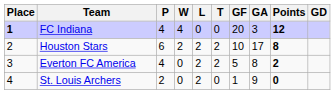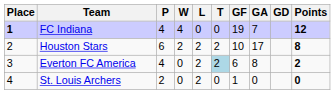 <table class="wikitable">
 <tr>
 <th>Place</th>
 <th width="170">Team</th>
 <th width="20">P</th>
 <th width="20">W</th>
 <th width="20">L</th>
 <th width="20">T</th>
 <th width="20">GF</th>
 <th width="20">GA</th>
+<th width="25">GD</th>
 <th>Points</th>
-<th width="25">GD</th>
 </tr>
 <tr bgcolor=#ccccff>
 <td><strong>1</strong></td>
 <td><a href='#'>FC Indiana</a></td>
 <td>4</td>
 <td>4</td>
 <td>0</td>
 <td>0</td>
-<td>20</td>
-<td>3</td>
+<td>19</td>
+<td>7</td>
+<td></td>
 <td><strong>12</strong></td>
-<td></td>
 </tr>
 <tr>
 <td>2</td>
 <td><a href='#'>Houston Stars</a></td>
 <td>6</td>
 <td>2</td>
 <td>2</td>
 <td>2</td>
 <td>10</td>
 <td>17</td>
+<td></td>
 <td><strong>8</strong></td>
-<td></td>
 </tr>
 <tr>
 <td>3</td>
 <td><a href='#'>Everton FC America</a></td>
 <td>4</td>
 <td>0</td>
 <td>2</td>
-<td>2</td>
-<td>5</td>
+<td style="background: lightblue;">2</td>
+<td>6</td>
 <td>8</td>
+<td></td>
 <td><strong>2</strong></td>
-<td></td>
 </tr>
 <tr>
 <td>4</td>
 <td><a href='#'>St. Louis Archers</a></td>
 <td>2</td>
 <td>0</td>
 <td>2</td>
 <td>0</td>
 <td>1</td>
-<td>9</td>
+<td>0</td>
+<td></td>
 <td><strong>0</strong></td>
-<td></td>
 </tr>
 </table>
